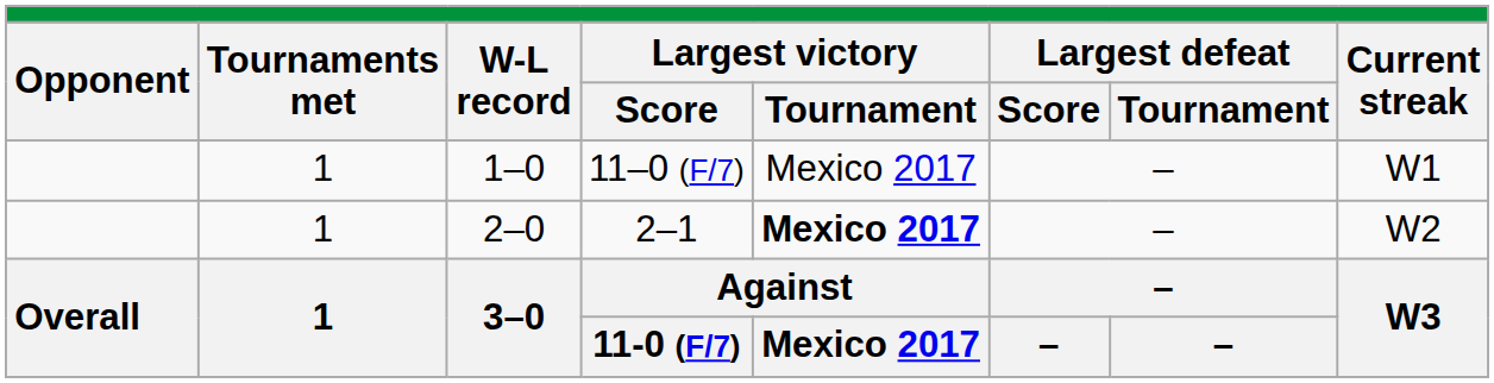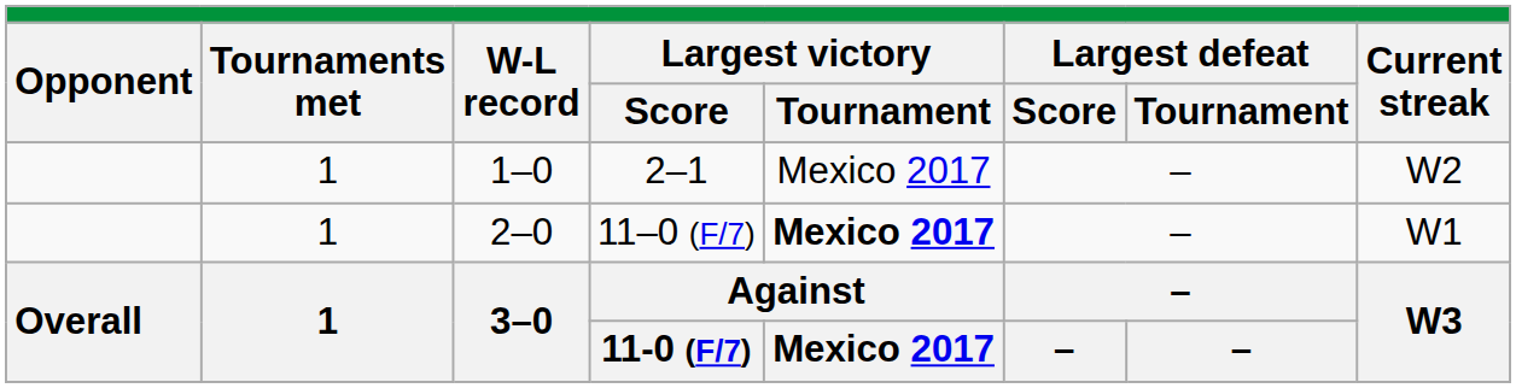 <table class="wikitable" style="border-collapse:collapse; text-align:center;">
 <tr>
 <th colspan="8" style="background-color:#00933B"></th>
 </tr>
 <tr>
 <th rowspan="2">Opponent</th>
 <th rowspan="2">Tournaments<br>met</th>
 <th rowspan="2">W-L<br>record</th>
 <th colspan="2">Largest victory</th>
 <th colspan="2">Largest defeat</th>
 <th rowspan="2">Current<br>streak</th>
 </tr>
 <tr>
 <th>Score</th>
 <th>Tournament</th>
 <th>Score</th>
 <th>Tournament</th>
 </tr>
 <tr>
 <td style="text-align:left;"></td>
 <td>1</td>
 <td>1–0</td>
-<td>11–0 <small>(<a href='#'>F/7</a>)</small></td>
+<td>2–1</td>
 <td>Mexico <a href='#'>2017</a></td>
 <td colspan="2">–</td>
-<td>W1</td>
+<td>W2</td>
 </tr>
 <tr>
 <td style="text-align:left;"></td>
 <td>1</td>
 <td>2–0</td>
-<td>2–1</td>
+<td>11–0 <small>(<a href='#'>F/7</a>)</small></td>
 <td><strong>Mexico <a href='#'>2017</a></strong></td>
 <td colspan="2">–</td>
-<td>W2</td>
+<td>W1</td>
 </tr>
 <tr>
 <th rowspan="2" style="text-align:left;">Overall</th>
 <th rowspan="2">1</th>
 <th rowspan="2">3–0</th>
 <th colspan="2">Against </th>
 <th colspan="2">–</th>
 <th rowspan="2">W3</th>
 </tr>
 <tr>
 <th>11-0 <small>(<a href='#'>F/7</a>)</small></th>
 <th>Mexico <a href='#'>2017</a></th>
 <th>–</th>
 <th>–</th>
 </tr>
 </table>
